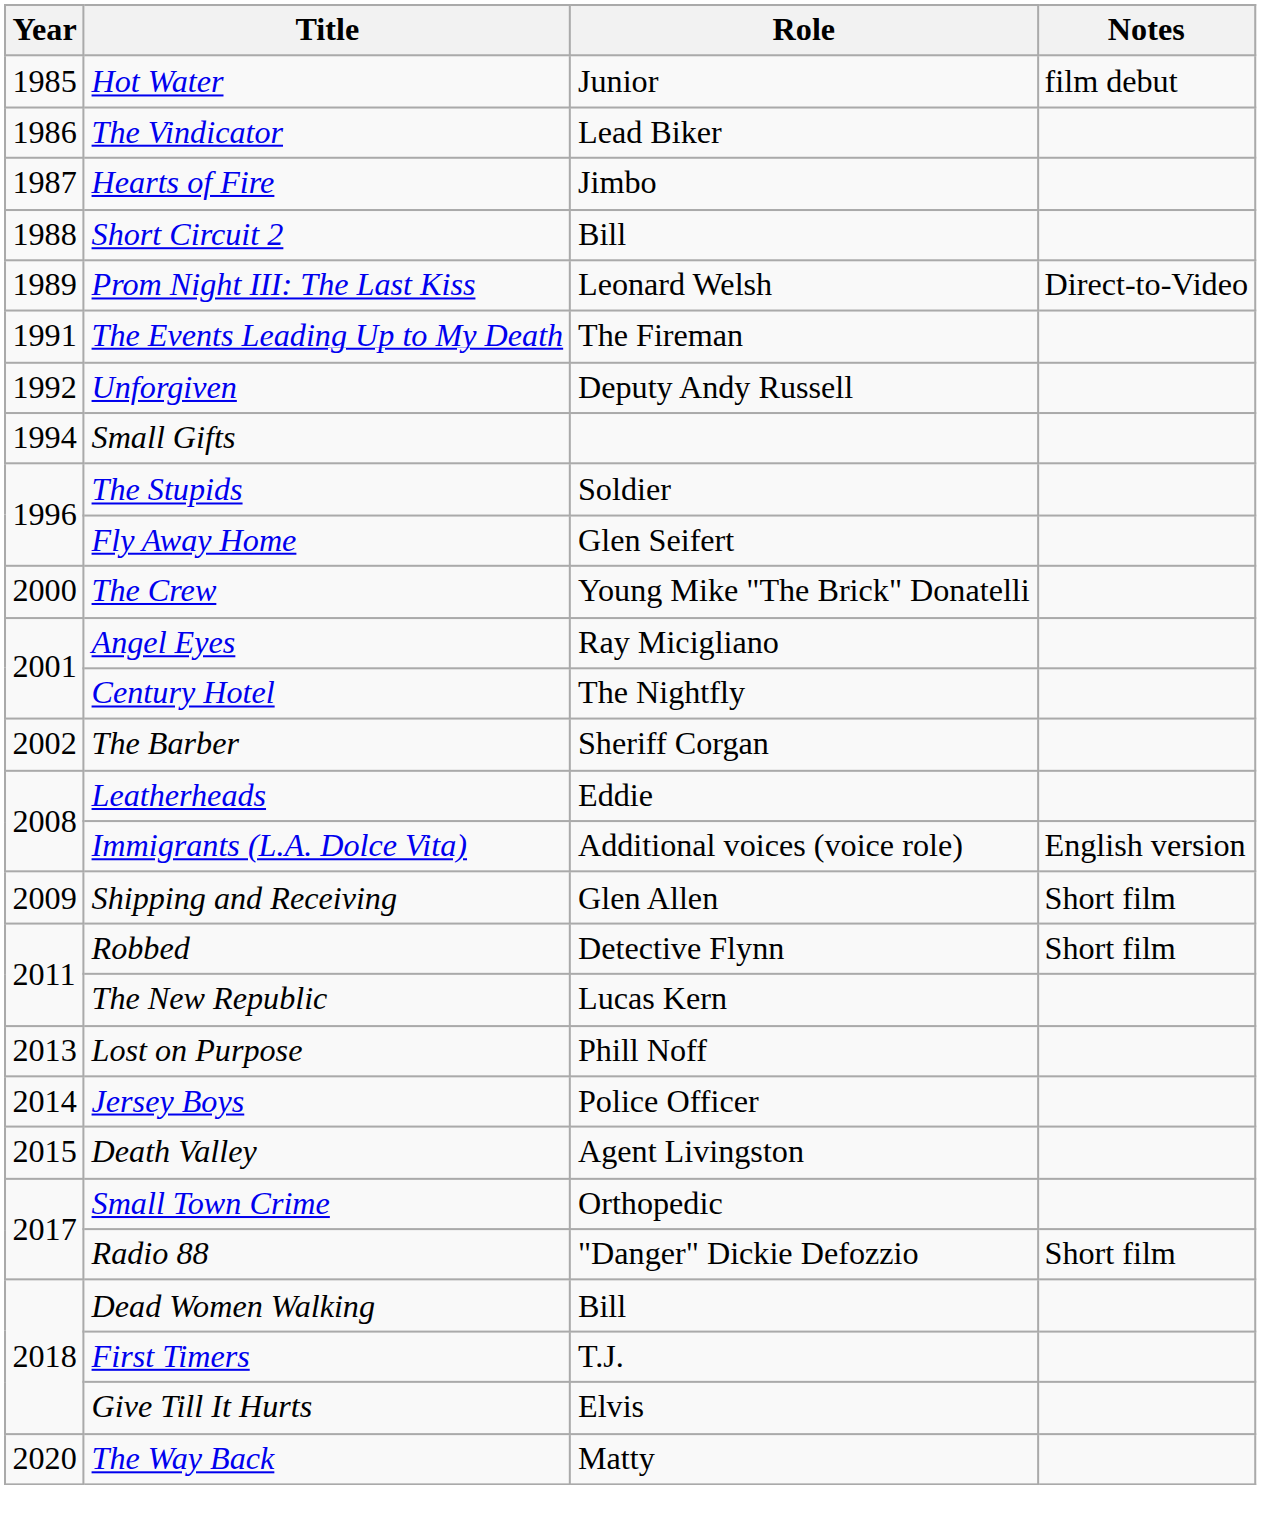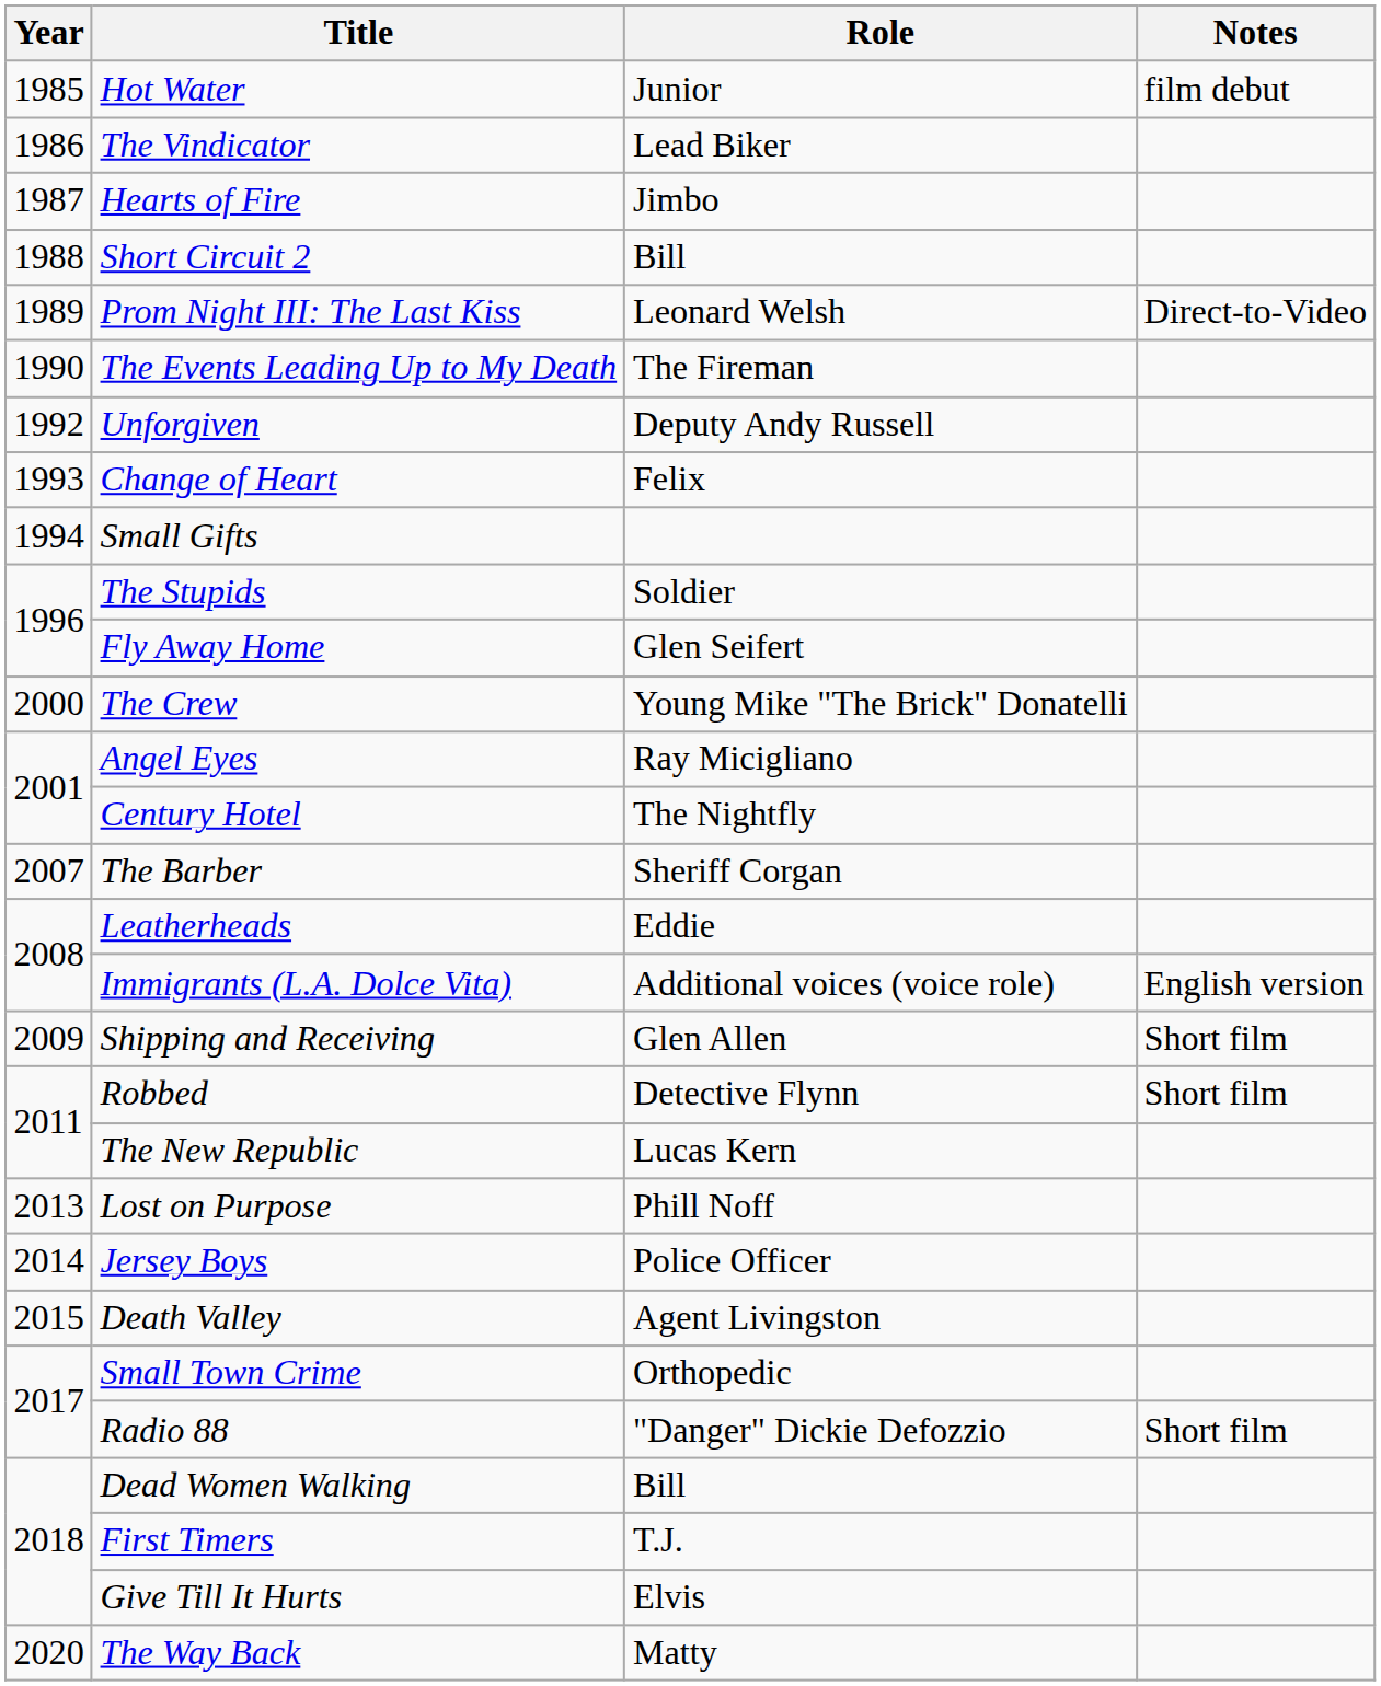 <table class="wikitable sortable">
 <tr>
 <th>Year</th>
 <th>Title</th>
 <th>Role</th>
 <th class="unsortable">Notes</th>
 </tr>
 <tr>
 <td>1985</td>
 <td><em><a href='#'>Hot Water</a></em></td>
 <td>Junior</td>
 <td>film debut</td>
 </tr>
 <tr>
 <td>1986</td>
 <td data-sort-value="Vindicator, The"><em><a href='#'>The Vindicator</a></em></td>
 <td>Lead Biker</td>
 <td></td>
 </tr>
 <tr>
 <td>1987</td>
 <td><em><a href='#'>Hearts of Fire</a></em></td>
 <td>Jimbo</td>
 <td></td>
 </tr>
 <tr>
 <td>1988</td>
 <td><em><a href='#'>Short Circuit 2</a></em></td>
 <td>Bill</td>
 <td></td>
 </tr>
 <tr>
 <td>1989</td>
 <td><em><a href='#'>Prom Night III: The Last Kiss</a></em></td>
 <td>Leonard Welsh</td>
 <td>Direct-to-Video</td>
 </tr>
 <tr>
-<td>1991</td>
+<td>1990</td>
 <td data-sort-value="Events Leading Up to My Death, The"><em><a href='#'>The Events Leading Up to My Death</a></em></td>
 <td>The Fireman</td>
 <td></td>
 </tr>
 <tr>
 <td>1992</td>
 <td><em><a href='#'>Unforgiven</a></em></td>
 <td>Deputy Andy Russell</td>
+<td></td>
+</tr>
+<tr>
+<td>1993</td>
+<td><em><a href='#'>Change of Heart</a></em></td>
+<td>Felix</td>
 <td></td>
 </tr>
 <tr>
 <td>1994</td>
 <td><em>Small Gifts</em></td>
 <td></td>
 <td></td>
 </tr>
 <tr>
 <td rowspan="2">1996</td>
 <td data-sort-value="Stupids, The"><em><a href='#'>The Stupids</a></em></td>
 <td>Soldier</td>
 <td></td>
 </tr>
 <tr>
 <td><em><a href='#'>Fly Away Home</a></em></td>
 <td>Glen Seifert</td>
 <td></td>
 </tr>
 <tr>
 <td>2000</td>
 <td data-sort-value="Crew, The"><em><a href='#'>The Crew</a></em></td>
 <td>Young Mike "The Brick" Donatelli</td>
 <td></td>
 </tr>
 <tr>
 <td rowspan="2">2001</td>
 <td><em><a href='#'>Angel Eyes</a></em></td>
 <td>Ray Micigliano</td>
 <td></td>
 </tr>
 <tr>
 <td><em><a href='#'>Century Hotel</a></em></td>
 <td>The Nightfly</td>
 <td></td>
 </tr>
 <tr>
-<td>2002</td>
+<td>2007</td>
 <td data-sort-value="Barber, The"><em>The Barber</em></td>
 <td>Sheriff Corgan</td>
 <td></td>
 </tr>
 <tr>
 <td rowspan="2">2008</td>
 <td><em><a href='#'>Leatherheads</a></em></td>
 <td>Eddie</td>
 <td></td>
 </tr>
 <tr>
 <td><em><a href='#'>Immigrants (L.A. Dolce Vita)</a></em></td>
 <td>Additional voices (voice role)</td>
 <td>English version</td>
 </tr>
 <tr>
 <td>2009</td>
 <td><em>Shipping and Receiving</em></td>
 <td>Glen Allen</td>
 <td>Short film</td>
 </tr>
 <tr>
 <td rowspan="2">2011</td>
 <td><em>Robbed</em></td>
 <td>Detective Flynn</td>
 <td>Short film</td>
 </tr>
 <tr>
 <td data-sort-value="New Republic, The"><em>The New Republic</em></td>
 <td>Lucas Kern</td>
 <td></td>
 </tr>
 <tr>
 <td>2013</td>
 <td><em>Lost on Purpose</em></td>
 <td>Phill Noff</td>
 <td></td>
 </tr>
 <tr>
 <td>2014</td>
 <td><em><a href='#'>Jersey Boys</a></em></td>
 <td>Police Officer</td>
 <td></td>
 </tr>
 <tr>
 <td>2015</td>
 <td><em>Death Valley</em></td>
 <td>Agent Livingston</td>
 <td></td>
 </tr>
 <tr>
 <td rowspan="2">2017</td>
 <td><em><a href='#'>Small Town Crime</a></em></td>
 <td>Orthopedic</td>
 <td></td>
 </tr>
 <tr>
 <td><em>Radio 88</em></td>
 <td>"Danger" Dickie Defozzio</td>
 <td>Short film</td>
 </tr>
 <tr>
 <td rowspan="3">2018</td>
 <td><em>Dead Women Walking</em></td>
 <td>Bill</td>
 <td></td>
 </tr>
 <tr>
 <td><em><a href='#'>First Timers</a></em></td>
 <td>T.J.</td>
 <td></td>
 </tr>
 <tr>
 <td><em>Give Till It Hurts</em></td>
 <td>Elvis</td>
 <td></td>
 </tr>
 <tr>
 <td>2020</td>
 <td data-sort-value="Way Back, The"><em><a href='#'>The Way Back</a></em></td>
 <td>Matty</td>
 <td></td>
 </tr>
 </table>
